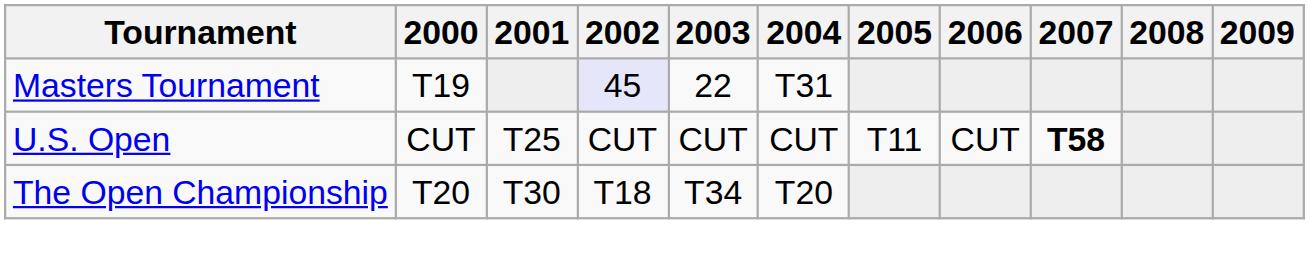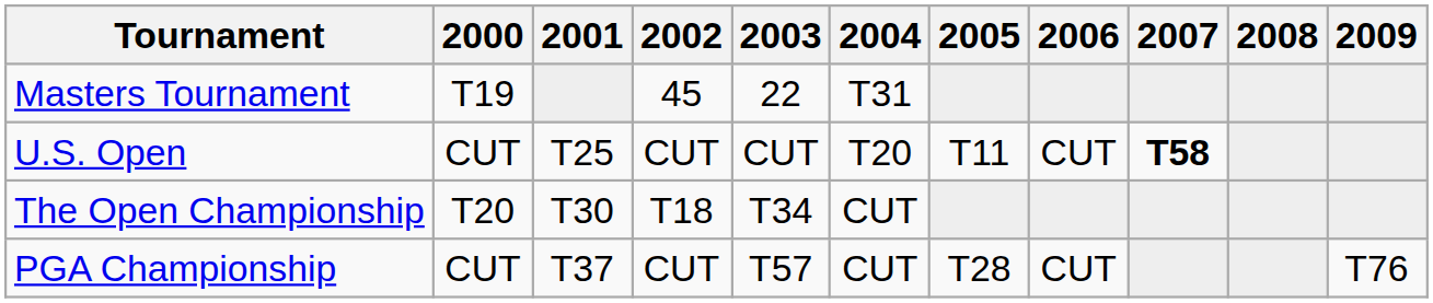 <table class="wikitable" style="font-size:95%;text-align:center;">
 <tr>
 <th>Tournament</th>
 <th>2000</th>
 <th>2001</th>
 <th>2002</th>
 <th>2003</th>
 <th>2004</th>
 <th>2005</th>
 <th>2006</th>
 <th>2007</th>
 <th>2008</th>
 <th>2009</th>
 </tr>
 <tr>
 <td align=left><a href='#'>Masters Tournament</a></td>
 <td>T19</td>
 <td style="background:#eeeeee;"></td>
-<td style="background: lavender;">45</td>
+<td>45</td>
 <td>22</td>
 <td>T31</td>
 <td style="background:#eeeeee;"></td>
 <td style="background:#eeeeee;"></td>
 <td style="background:#eeeeee;"></td>
 <td style="background:#eeeeee;"></td>
 <td style="background:#eeeeee;"></td>
 </tr>
 <tr>
 <td align=left><a href='#'>U.S. Open</a></td>
 <td>CUT</td>
 <td>T25</td>
 <td>CUT</td>
 <td>CUT</td>
-<td>CUT</td>
+<td>T20</td>
 <td>T11</td>
 <td>CUT</td>
 <td><strong>T58</strong></td>
 <td style="background:#eeeeee;"></td>
 <td style="background:#eeeeee;"></td>
 </tr>
 <tr>
 <td align=left><a href='#'>The Open Championship</a></td>
 <td>T20</td>
 <td>T30</td>
 <td>T18</td>
 <td>T34</td>
-<td>T20</td>
+<td>CUT</td>
 <td style="background:#eeeeee;"></td>
 <td style="background:#eeeeee;"></td>
 <td style="background:#eeeeee;"></td>
 <td style="background:#eeeeee;"></td>
 <td style="background:#eeeeee;"></td>
 </tr>
+<tr>
+<td align=left><a href='#'>PGA Championship</a></td>
+<td>CUT</td>
+<td>T37</td>
+<td>CUT</td>
+<td>T57</td>
+<td>CUT</td>
+<td>T28</td>
+<td>CUT</td>
+<td style="background:#eeeeee;"></td>
+<td style="background:#eeeeee;"></td>
+<td>T76</td>
+</tr>
 </table>
